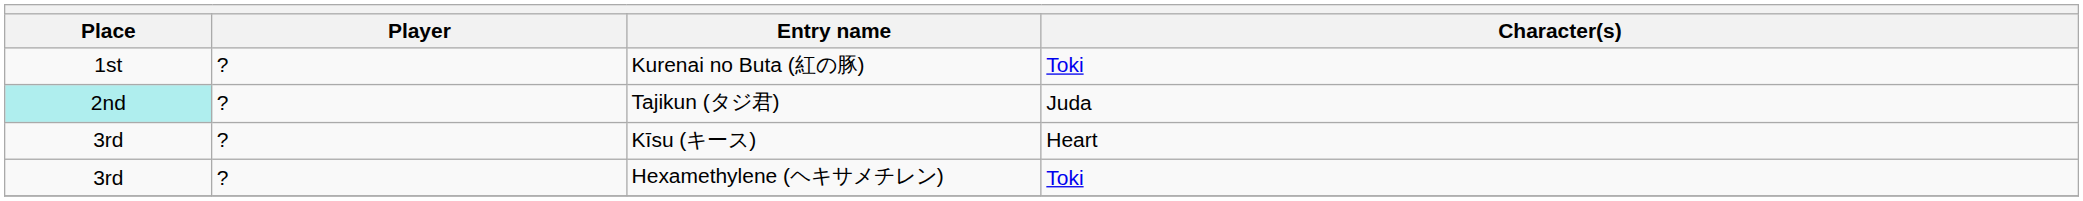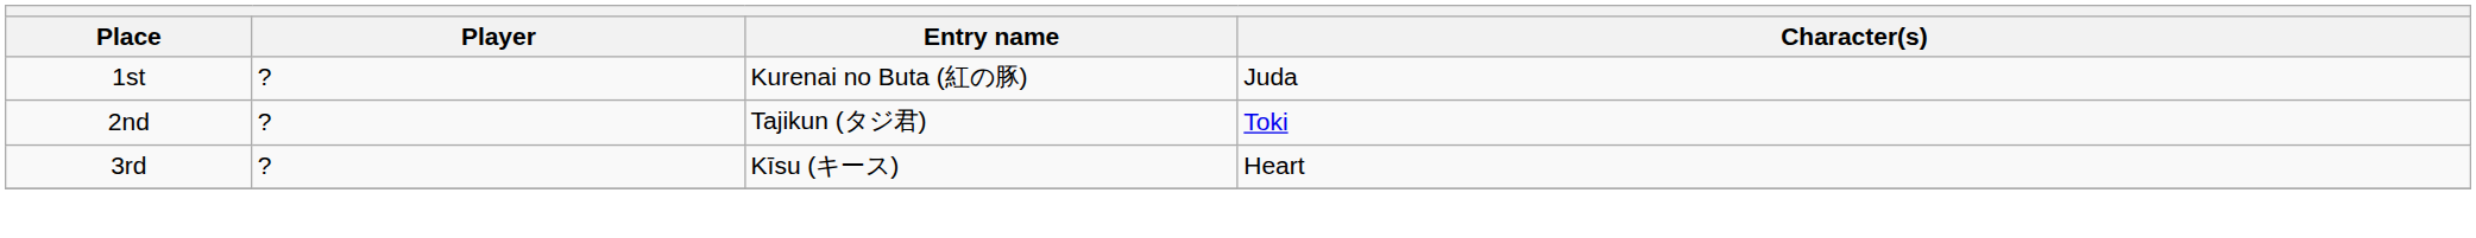 <table class="wikitable" width=100%>
 <tr>
 <th colspan=4></th>
 </tr>
 <tr>
 <th width=10%>Place</th>
 <th width=20%>Player</th>
 <th width=20%>Entry name</th>
 <th width=50%>Character(s)</th>
 </tr>
 <tr>
 <td align=center>1st</td>
 <td>?</td>
 <td>Kurenai no Buta (紅の豚)</td>
-<td><a href='#'>Toki</a></td>
+<td>Juda</td>
 </tr>
 <tr>
-<td align=center style="background: paleturquoise;">2nd</td>
+<td align=center>2nd</td>
 <td>?</td>
 <td>Tajikun (タジ君)</td>
-<td>Juda</td>
+<td><a href='#'>Toki</a></td>
 </tr>
 <tr>
 <td align=center>3rd</td>
 <td>?</td>
 <td>Kīsu (キース)</td>
 <td>Heart</td>
 </tr>
 <tr>
-<td align=center>3rd</td>
-<td>?</td>
-<td>Hexamethylene (ヘキサメチレン)</td>
-<td><a href='#'>Toki</a></td>
-</tr>
-<tr>
 </tr>
 </table>
